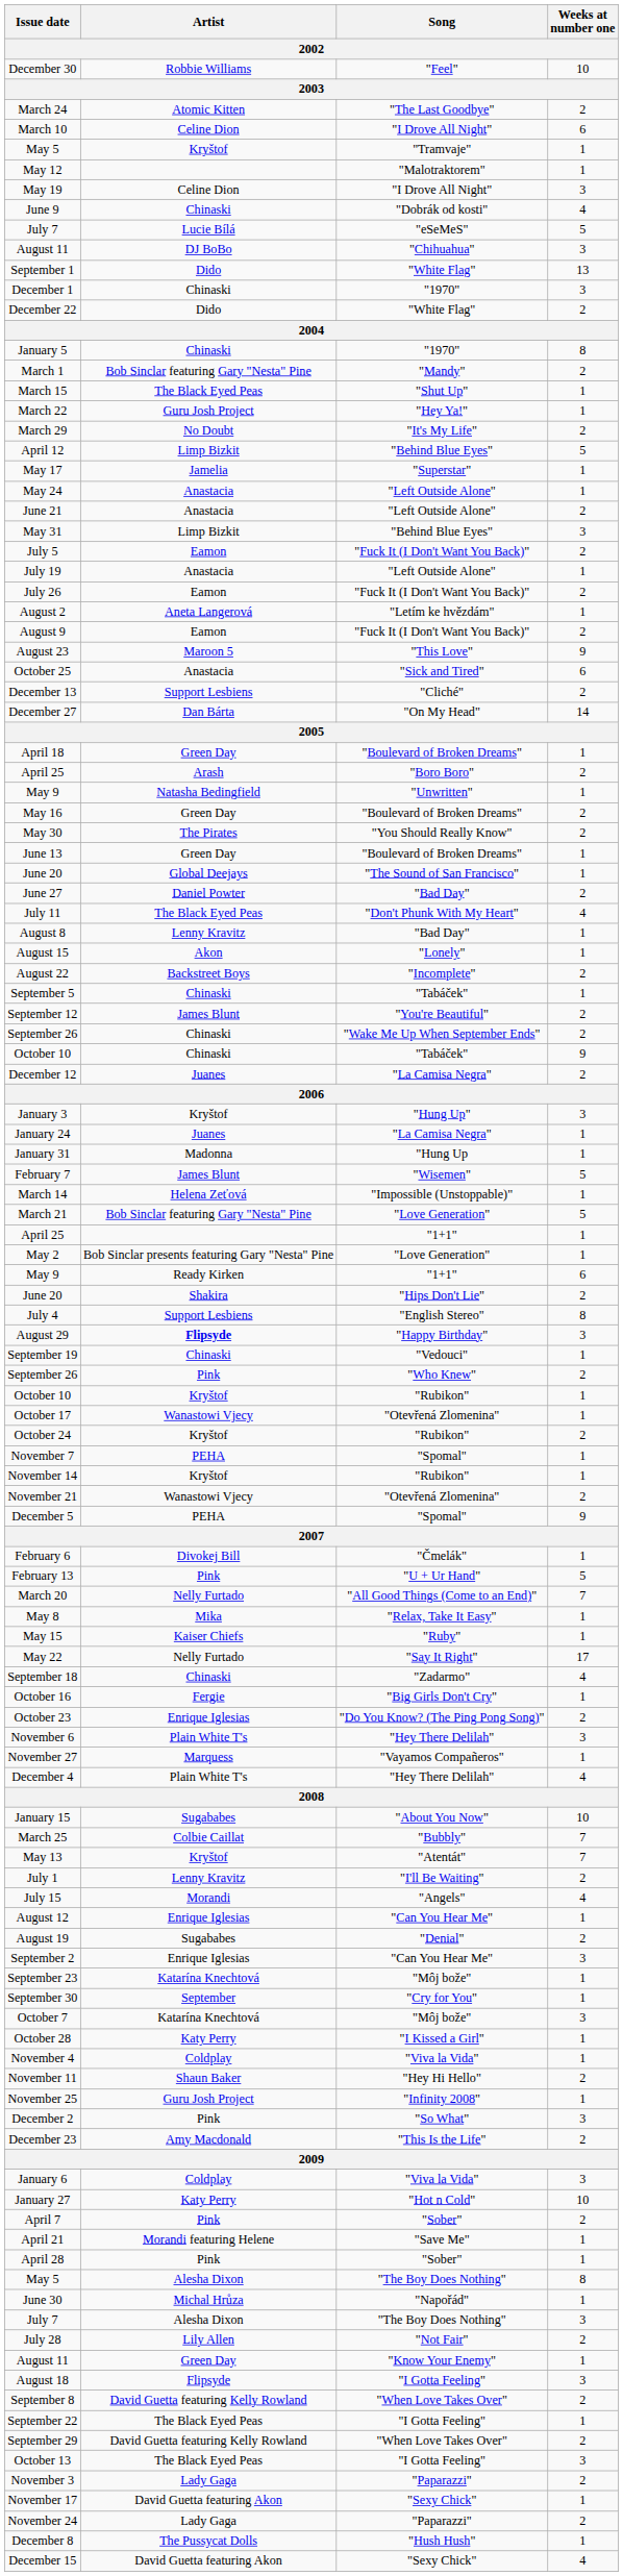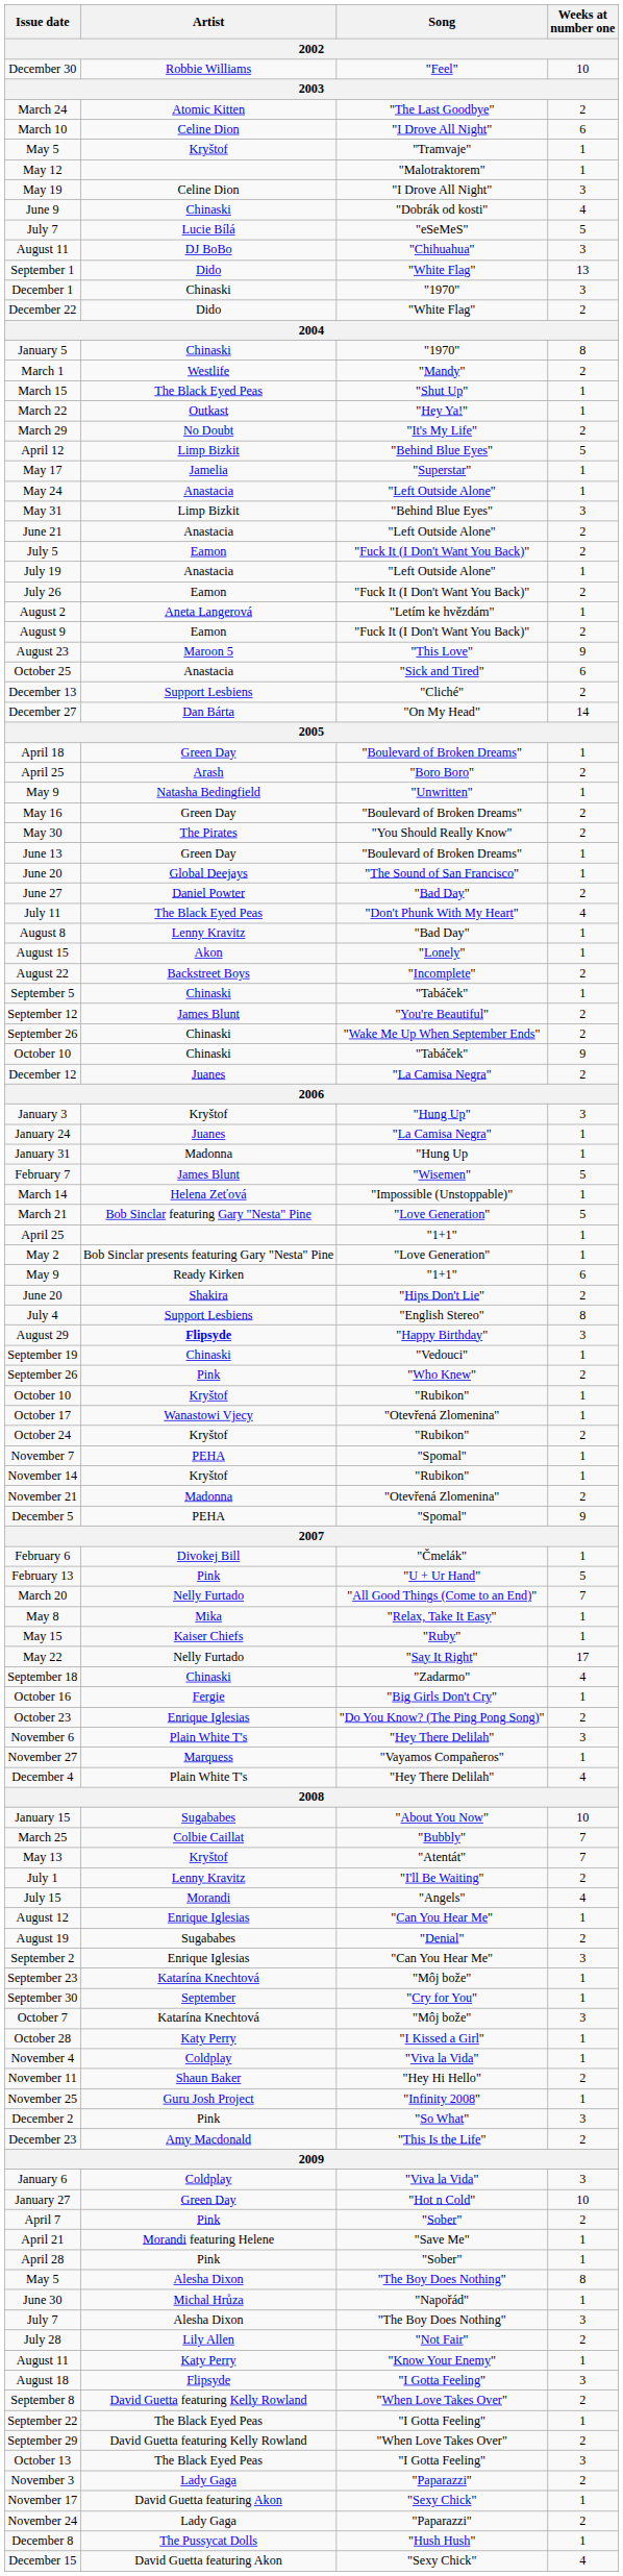 <table class="wikitable" style="text-align:center;">
 <tr>
 <th scope="col">Issue date</th>
 <th scope="col">Artist</th>
 <th scope="col">Song</th>
 <th scope="col">Weeks at<br>number one</th>
 </tr>
 <tr>
 <th colspan=4>2002<br></th>
 </tr>
 <tr>
 <td>December 30</td>
 <td><a href='#'>Robbie Williams</a></td>
 <td>"<a href='#'>Feel</a>"</td>
 <td>10</td>
 </tr>
 <tr>
 <th colspan=4>2003</th>
 </tr>
 <tr>
 <td>March 24</td>
 <td><a href='#'>Atomic Kitten</a></td>
 <td>"<a href='#'>The Last Goodbye</a>"</td>
 <td>2</td>
 </tr>
 <tr>
 <td>March 10</td>
 <td><a href='#'>Celine Dion</a></td>
 <td>"<a href='#'>I Drove All Night</a>"</td>
 <td>6</td>
 </tr>
 <tr>
 <td>May 5</td>
 <td><a href='#'>Kryštof</a></td>
 <td>"Tramvaje"</td>
 <td>1</td>
 </tr>
 <tr>
 <td>May 12</td>
 <td></td>
 <td>"Malotraktorem"</td>
 <td>1</td>
 </tr>
 <tr>
 <td>May 19</td>
 <td>Celine Dion</td>
 <td>"I Drove All Night"</td>
 <td>3</td>
 </tr>
 <tr>
 <td>June 9</td>
 <td><a href='#'>Chinaski</a></td>
 <td>"Dobrák od kosti"</td>
 <td>4</td>
 </tr>
 <tr>
 <td>July 7</td>
 <td><a href='#'>Lucie Bílá</a></td>
 <td>"eSeMeS"</td>
 <td>5</td>
 </tr>
 <tr>
 <td>August 11</td>
 <td><a href='#'>DJ BoBo</a></td>
 <td>"<a href='#'>Chihuahua</a>"</td>
 <td>3</td>
 </tr>
 <tr>
 <td>September 1</td>
 <td><a href='#'>Dido</a></td>
 <td>"<a href='#'>White Flag</a>"</td>
 <td>13</td>
 </tr>
 <tr>
 <td>December 1</td>
 <td>Chinaski</td>
 <td>"1970"</td>
 <td>3</td>
 </tr>
 <tr>
 <td>December 22</td>
 <td>Dido</td>
 <td>"White Flag"</td>
 <td>2</td>
 </tr>
 <tr>
 <th colspan=4>2004</th>
 </tr>
 <tr>
 <td>January 5</td>
 <td><a href='#'>Chinaski</a></td>
 <td>"1970"</td>
 <td>8</td>
 </tr>
 <tr>
 <td>March 1</td>
-<td><a href='#'>Bob Sinclar</a> featuring <a href='#'>Gary "Nesta" Pine</a></td>
+<td><a href='#'>Westlife</a></td>
 <td>"<a href='#'>Mandy</a>"</td>
 <td>2</td>
 </tr>
 <tr>
 <td>March 15</td>
 <td><a href='#'>The Black Eyed Peas</a></td>
 <td>"<a href='#'>Shut Up</a>"</td>
 <td>1</td>
 </tr>
 <tr>
 <td>March 22</td>
-<td><a href='#'>Guru Josh Project</a></td>
+<td><a href='#'>Outkast</a></td>
 <td>"<a href='#'>Hey Ya!</a>"</td>
 <td>1</td>
 </tr>
 <tr>
 <td>March 29</td>
 <td><a href='#'>No Doubt</a></td>
 <td>"<a href='#'>It's My Life</a>"</td>
 <td>2</td>
 </tr>
 <tr>
 <td>April 12</td>
 <td><a href='#'>Limp Bizkit</a></td>
 <td>"<a href='#'>Behind Blue Eyes</a>"</td>
 <td>5</td>
 </tr>
 <tr>
 <td>May 17</td>
 <td><a href='#'>Jamelia</a></td>
 <td>"<a href='#'>Superstar</a>"</td>
 <td>1</td>
 </tr>
 <tr>
 <td>May 24</td>
 <td><a href='#'>Anastacia</a></td>
 <td>"<a href='#'>Left Outside Alone</a>"</td>
 <td>1</td>
 </tr>
 <tr>
+<td>May 31</td>
+<td>Limp Bizkit</td>
+<td>"Behind Blue Eyes"</td>
+<td>3</td>
+</tr>
+<tr>
 <td>June 21</td>
 <td>Anastacia</td>
 <td>"Left Outside Alone"</td>
 <td>2</td>
-</tr>
-<tr>
-<td>May 31</td>
-<td>Limp Bizkit</td>
-<td>"Behind Blue Eyes"</td>
-<td>3</td>
 </tr>
 <tr>
 <td>July 5</td>
 <td><a href='#'>Eamon</a></td>
 <td>"<a href='#'>Fuck It (I Don't Want You Back)</a>"</td>
 <td>2</td>
 </tr>
 <tr>
 <td>July 19</td>
 <td>Anastacia</td>
 <td>"Left Outside Alone"</td>
 <td>1</td>
 </tr>
 <tr>
 <td>July 26</td>
 <td>Eamon</td>
 <td>"Fuck It (I Don't Want You Back)"</td>
 <td>2</td>
 </tr>
 <tr>
 <td>August 2</td>
 <td><a href='#'>Aneta Langerová</a></td>
 <td>"Letím ke hvězdám"</td>
 <td>1</td>
 </tr>
 <tr>
 <td>August 9</td>
 <td>Eamon</td>
 <td>"Fuck It (I Don't Want You Back)"</td>
 <td>2</td>
 </tr>
 <tr>
 <td>August 23</td>
 <td><a href='#'>Maroon 5</a></td>
 <td>"<a href='#'>This Love</a>"</td>
 <td>9</td>
 </tr>
 <tr>
 <td>October 25</td>
 <td>Anastacia</td>
 <td>"<a href='#'>Sick and Tired</a>"</td>
 <td>6</td>
 </tr>
 <tr>
 <td>December 13</td>
 <td><a href='#'>Support Lesbiens</a></td>
 <td>"Cliché"</td>
 <td>2</td>
 </tr>
 <tr>
 <td>December 27</td>
 <td><a href='#'>Dan Bárta</a></td>
 <td>"On My Head"</td>
 <td>14</td>
 </tr>
 <tr>
 <th colspan=4>2005</th>
 </tr>
 <tr>
 <td>April 18</td>
 <td><a href='#'>Green Day</a></td>
 <td>"<a href='#'>Boulevard of Broken Dreams</a>"</td>
 <td>1</td>
 </tr>
 <tr>
 <td>April 25</td>
 <td><a href='#'>Arash</a></td>
 <td>"<a href='#'>Boro Boro</a>"</td>
 <td>2</td>
 </tr>
 <tr>
 <td>May 9</td>
 <td><a href='#'>Natasha Bedingfield</a></td>
 <td>"<a href='#'>Unwritten</a>"</td>
 <td>1</td>
 </tr>
 <tr>
 <td>May 16</td>
 <td>Green Day</td>
 <td>"Boulevard of Broken Dreams"</td>
 <td>2</td>
 </tr>
 <tr>
 <td>May 30</td>
 <td><a href='#'>The Pirates</a></td>
 <td>"You Should Really Know"</td>
 <td>2</td>
 </tr>
 <tr>
 <td>June 13</td>
 <td>Green Day</td>
 <td>"Boulevard of Broken Dreams"</td>
 <td>1</td>
 </tr>
 <tr>
 <td>June 20</td>
 <td><a href='#'>Global Deejays</a></td>
 <td>"<a href='#'>The Sound of San Francisco</a>"</td>
 <td>1</td>
 </tr>
 <tr>
 <td>June 27</td>
 <td><a href='#'>Daniel Powter</a></td>
 <td>"<a href='#'>Bad Day</a>"</td>
 <td>2</td>
 </tr>
 <tr>
 <td>July 11</td>
 <td><a href='#'>The Black Eyed Peas</a></td>
 <td>"<a href='#'>Don't Phunk With My Heart</a>"</td>
 <td>4</td>
 </tr>
 <tr>
 <td>August 8</td>
 <td><a href='#'>Lenny Kravitz</a></td>
 <td>"Bad Day"</td>
 <td>1</td>
 </tr>
 <tr>
 <td>August 15</td>
 <td><a href='#'>Akon</a></td>
 <td>"<a href='#'>Lonely</a>"</td>
 <td>1</td>
 </tr>
 <tr>
 <td>August 22</td>
 <td><a href='#'>Backstreet Boys</a></td>
 <td>"<a href='#'>Incomplete</a>"</td>
 <td>2</td>
 </tr>
 <tr>
 <td>September 5</td>
 <td><a href='#'>Chinaski</a></td>
 <td>"Tabáček"</td>
 <td>1</td>
 </tr>
 <tr>
 <td>September 12</td>
 <td><a href='#'>James Blunt</a></td>
 <td>"<a href='#'>You're Beautiful</a>"</td>
 <td>2</td>
 </tr>
 <tr>
 <td>September 26</td>
 <td>Chinaski</td>
 <td>"<a href='#'>Wake Me Up When September Ends</a>"</td>
 <td>2</td>
 </tr>
 <tr>
 <td>October 10</td>
 <td>Chinaski</td>
 <td>"Tabáček"</td>
 <td>9</td>
 </tr>
 <tr>
 <td>December 12</td>
 <td><a href='#'>Juanes</a></td>
 <td>"<a href='#'>La Camisa Negra</a>"</td>
 <td>2</td>
 </tr>
 <tr>
 <th colspan=4>2006</th>
 </tr>
 <tr>
 <td>January 3</td>
 <td>Kryštof</td>
 <td>"<a href='#'>Hung Up</a>"</td>
 <td>3</td>
 </tr>
 <tr>
 <td>January 24</td>
 <td><a href='#'>Juanes</a></td>
 <td>"<a href='#'>La Camisa Negra</a>"</td>
 <td>1</td>
 </tr>
 <tr>
 <td>January 31</td>
 <td>Madonna</td>
 <td>"Hung Up</td>
 <td>1</td>
 </tr>
 <tr>
 <td>February 7</td>
 <td><a href='#'>James Blunt</a></td>
 <td>"<a href='#'>Wisemen</a>"</td>
 <td>5</td>
 </tr>
 <tr>
 <td>March 14</td>
 <td><a href='#'>Helena Zeťová</a></td>
 <td>"Impossible (Unstoppable)"</td>
 <td>1</td>
 </tr>
 <tr>
 <td>March 21</td>
 <td><a href='#'>Bob Sinclar</a> featuring <a href='#'>Gary "Nesta" Pine</a></td>
 <td>"<a href='#'>Love Generation</a>"</td>
 <td>5</td>
 </tr>
 <tr>
 <td>April 25</td>
 <td></td>
 <td>"1+1"</td>
 <td>1</td>
 </tr>
 <tr>
 <td>May 2</td>
 <td>Bob Sinclar presents featuring Gary "Nesta" Pine</td>
 <td>"Love Generation"</td>
 <td>1</td>
 </tr>
 <tr>
 <td>May 9</td>
 <td>Ready Kirken</td>
 <td>"1+1"</td>
 <td>6</td>
 </tr>
 <tr>
 <td>June 20</td>
 <td><a href='#'>Shakira</a></td>
 <td>"<a href='#'>Hips Don't Lie</a>"</td>
 <td>2</td>
 </tr>
 <tr>
 <td>July 4</td>
 <td><a href='#'>Support Lesbiens</a></td>
 <td>"English Stereo"</td>
 <td>8</td>
 </tr>
 <tr>
 <td>August 29</td>
 <td><strong><a href='#'>Flipsyde</a></strong></td>
 <td>"<a href='#'>Happy Birthday</a>"</td>
 <td>3</td>
 </tr>
 <tr>
 <td>September 19</td>
 <td><a href='#'>Chinaski</a></td>
 <td>"Vedouci"</td>
 <td>1</td>
 </tr>
 <tr>
 <td>September 26</td>
 <td><a href='#'>Pink</a></td>
 <td>"<a href='#'>Who Knew</a>"</td>
 <td>2</td>
 </tr>
 <tr>
 <td>October 10</td>
 <td><a href='#'>Kryštof</a></td>
 <td>"Rubikon"</td>
 <td>1</td>
 </tr>
 <tr>
 <td>October 17</td>
 <td><a href='#'>Wanastowi Vjecy</a></td>
 <td>"Otevřená Zlomenina"</td>
 <td>1</td>
 </tr>
 <tr>
 <td>October 24</td>
 <td>Kryštof</td>
 <td>"Rubikon"</td>
 <td>2</td>
 </tr>
 <tr>
 <td>November 7</td>
 <td><a href='#'>PEHA</a></td>
 <td>"Spomal"</td>
 <td>1</td>
 </tr>
 <tr>
 <td>November 14</td>
 <td>Kryštof</td>
 <td>"Rubikon"</td>
 <td>1</td>
 </tr>
 <tr>
 <td>November 21</td>
-<td>Wanastowi Vjecy</td>
+<td><a href='#'>Madonna</a></td>
 <td>"Otevřená Zlomenina"</td>
 <td>2</td>
 </tr>
 <tr>
 <td>December 5</td>
 <td>PEHA</td>
 <td>"Spomal"</td>
 <td>9</td>
 </tr>
 <tr>
 <th colspan=4>2007</th>
 </tr>
 <tr>
 <td>February 6</td>
 <td><a href='#'>Divokej Bill</a></td>
 <td>"Čmelák"</td>
 <td>1</td>
 </tr>
 <tr>
 <td>February 13</td>
 <td><a href='#'>Pink</a></td>
 <td>"<a href='#'>U + Ur Hand</a>"</td>
 <td>5</td>
 </tr>
 <tr>
 <td>March 20</td>
 <td><a href='#'>Nelly Furtado</a></td>
 <td>"<a href='#'>All Good Things (Come to an End)</a>"</td>
 <td>7</td>
 </tr>
 <tr>
 <td>May 8</td>
 <td><a href='#'>Mika</a></td>
 <td>"<a href='#'>Relax, Take It Easy</a>"</td>
 <td>1</td>
 </tr>
 <tr>
 <td>May 15</td>
 <td><a href='#'>Kaiser Chiefs</a></td>
 <td>"<a href='#'>Ruby</a>"</td>
 <td>1</td>
 </tr>
 <tr>
 <td>May 22</td>
 <td>Nelly Furtado</td>
 <td>"<a href='#'>Say It Right</a>"</td>
 <td>17</td>
 </tr>
 <tr>
 <td>September 18</td>
 <td><a href='#'>Chinaski</a></td>
 <td>"Zadarmo"</td>
 <td>4</td>
 </tr>
 <tr>
 <td>October 16</td>
 <td><a href='#'>Fergie</a></td>
 <td>"<a href='#'>Big Girls Don't Cry</a>"</td>
 <td>1</td>
 </tr>
 <tr>
 <td>October 23</td>
 <td><a href='#'>Enrique Iglesias</a></td>
 <td>"<a href='#'>Do You Know? (The Ping Pong Song)</a>"</td>
 <td>2</td>
 </tr>
 <tr>
 <td>November 6</td>
 <td><a href='#'>Plain White T's</a></td>
 <td>"<a href='#'>Hey There Delilah</a>"</td>
 <td>3</td>
 </tr>
 <tr>
 <td>November 27</td>
 <td><a href='#'>Marquess</a></td>
 <td>"Vayamos Compañeros"</td>
 <td>1</td>
 </tr>
 <tr>
 <td>December 4</td>
 <td>Plain White T's</td>
 <td>"Hey There Delilah"</td>
 <td>4</td>
 </tr>
 <tr>
 <th colspan=4>2008</th>
 </tr>
 <tr>
 <td>January 15</td>
 <td><a href='#'>Sugababes</a></td>
 <td>"<a href='#'>About You Now</a>"</td>
 <td>10</td>
 </tr>
 <tr>
 <td>March 25</td>
 <td><a href='#'>Colbie Caillat</a></td>
 <td>"<a href='#'>Bubbly</a>"</td>
 <td>7</td>
 </tr>
 <tr>
 <td>May 13</td>
 <td><a href='#'>Kryštof</a></td>
 <td>"Atentát"</td>
 <td>7</td>
 </tr>
 <tr>
 <td>July 1</td>
 <td><a href='#'>Lenny Kravitz</a></td>
 <td>"<a href='#'>I'll Be Waiting</a>"</td>
 <td>2</td>
 </tr>
 <tr>
 <td>July 15</td>
 <td><a href='#'>Morandi</a></td>
 <td>"Angels"</td>
 <td>4</td>
 </tr>
 <tr>
 <td>August 12</td>
 <td><a href='#'>Enrique Iglesias</a></td>
 <td>"<a href='#'>Can You Hear Me</a>"</td>
 <td>1</td>
 </tr>
 <tr>
 <td>August 19</td>
 <td>Sugababes</td>
 <td>"<a href='#'>Denial</a>"</td>
 <td>2</td>
 </tr>
 <tr>
 <td>September 2</td>
 <td>Enrique Iglesias</td>
 <td>"Can You Hear Me"</td>
 <td>3</td>
 </tr>
 <tr>
 <td>September 23</td>
 <td><a href='#'>Katarína Knechtová</a></td>
 <td>"Môj bože"</td>
 <td>1</td>
 </tr>
 <tr>
 <td>September 30</td>
 <td><a href='#'>September</a></td>
 <td>"<a href='#'>Cry for You</a>"</td>
 <td>1</td>
 </tr>
 <tr>
 <td>October 7</td>
 <td>Katarína Knechtová</td>
 <td>"Môj bože"</td>
 <td>3</td>
 </tr>
 <tr>
 <td>October 28</td>
 <td><a href='#'>Katy Perry</a></td>
 <td>"<a href='#'>I Kissed a Girl</a>"</td>
 <td>1</td>
 </tr>
 <tr>
 <td>November 4</td>
 <td><a href='#'>Coldplay</a></td>
 <td>"<a href='#'>Viva la Vida</a>"</td>
 <td>1</td>
 </tr>
 <tr>
 <td>November 11</td>
 <td><a href='#'>Shaun Baker</a></td>
 <td>"Hey Hi Hello"</td>
 <td>2</td>
 </tr>
 <tr>
 <td>November 25</td>
 <td><a href='#'>Guru Josh Project</a></td>
 <td>"<a href='#'>Infinity 2008</a>"</td>
 <td>1</td>
 </tr>
 <tr>
 <td>December 2</td>
 <td>Pink</td>
 <td>"<a href='#'>So What</a>"</td>
 <td>3</td>
 </tr>
 <tr>
 <td>December 23</td>
 <td><a href='#'>Amy Macdonald</a></td>
 <td>"<a href='#'>This Is the Life</a>"</td>
 <td>2</td>
 </tr>
 <tr>
 <th colspan=4>2009</th>
 </tr>
 <tr>
 <td>January 6</td>
 <td><a href='#'>Coldplay</a></td>
 <td>"<a href='#'>Viva la Vida</a>"</td>
 <td>3</td>
 </tr>
 <tr>
 <td>January 27</td>
-<td><a href='#'>Katy Perry</a></td>
+<td><a href='#'>Green Day</a></td>
 <td>"<a href='#'>Hot n Cold</a>"</td>
 <td>10</td>
 </tr>
 <tr>
 <td>April 7</td>
 <td><a href='#'>Pink</a></td>
 <td>"<a href='#'>Sober</a>"</td>
 <td>2</td>
 </tr>
 <tr>
 <td>April 21</td>
 <td><a href='#'>Morandi</a> featuring Helene</td>
 <td>"Save Me"</td>
 <td>1</td>
 </tr>
 <tr>
 <td>April 28</td>
 <td>Pink</td>
 <td>"Sober"</td>
 <td>1</td>
 </tr>
 <tr>
 <td>May 5</td>
 <td><a href='#'>Alesha Dixon</a></td>
 <td>"<a href='#'>The Boy Does Nothing</a>"</td>
 <td>8</td>
 </tr>
 <tr>
 <td>June 30</td>
 <td><a href='#'>Michal Hrůza</a></td>
 <td>"Napořád"</td>
 <td>1</td>
 </tr>
 <tr>
 <td>July 7</td>
 <td>Alesha Dixon</td>
 <td>"The Boy Does Nothing"</td>
 <td>3</td>
 </tr>
 <tr>
 <td>July 28</td>
 <td><a href='#'>Lily Allen</a></td>
 <td>"<a href='#'>Not Fair</a>"</td>
 <td>2</td>
 </tr>
 <tr>
 <td>August 11</td>
-<td><a href='#'>Green Day</a></td>
+<td><a href='#'>Katy Perry</a></td>
 <td>"<a href='#'>Know Your Enemy</a>"</td>
 <td>1</td>
 </tr>
 <tr>
 <td>August 18</td>
 <td><a href='#'>Flipsyde</a></td>
 <td>"<a href='#'>I Gotta Feeling</a>"</td>
 <td>3</td>
 </tr>
 <tr>
 <td>September 8</td>
 <td><a href='#'>David Guetta</a> featuring <a href='#'>Kelly Rowland</a></td>
 <td>"<a href='#'>When Love Takes Over</a>"</td>
 <td>2</td>
 </tr>
 <tr>
 <td>September 22</td>
 <td>The Black Eyed Peas</td>
 <td>"I Gotta Feeling"</td>
 <td>1</td>
 </tr>
 <tr>
 <td>September 29</td>
 <td>David Guetta featuring Kelly Rowland</td>
 <td>"When Love Takes Over"</td>
 <td>2</td>
 </tr>
 <tr>
 <td>October 13</td>
 <td>The Black Eyed Peas</td>
 <td>"I Gotta Feeling"</td>
 <td>3</td>
 </tr>
 <tr>
 <td>November 3</td>
 <td><a href='#'>Lady Gaga</a></td>
 <td>"<a href='#'>Paparazzi</a>"</td>
 <td>2</td>
 </tr>
 <tr>
 <td>November 17</td>
 <td>David Guetta featuring <a href='#'>Akon</a></td>
 <td>"<a href='#'>Sexy Chick</a>"</td>
 <td>1</td>
 </tr>
 <tr>
 <td>November 24</td>
 <td>Lady Gaga</td>
 <td>"Paparazzi"</td>
 <td>2</td>
 </tr>
 <tr>
 <td>December 8</td>
 <td><a href='#'>The Pussycat Dolls</a></td>
 <td>"<a href='#'>Hush Hush</a>"</td>
 <td>1</td>
 </tr>
 <tr>
 <td>December 15</td>
 <td>David Guetta featuring Akon</td>
 <td>"Sexy Chick"</td>
 <td>4</td>
 </tr>
 </table>
